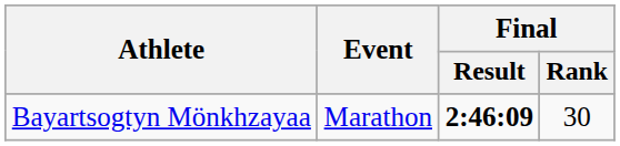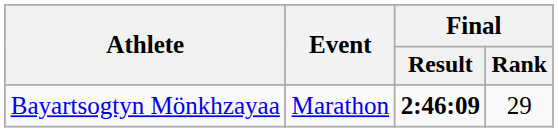 <table class="wikitable" style="font-size:90%">
 <tr>
 <th rowspan="2">Athlete</th>
 <th rowspan="2">Event</th>
 <th colspan="2">Final</th>
 </tr>
 <tr style="font-size:95%">
 <th>Result</th>
 <th>Rank</th>
 </tr>
 <tr align=center>
 <td align=left><a href='#'>Bayartsogtyn Mönkhzayaa</a></td>
 <td align=left><a href='#'>Marathon</a></td>
 <td><strong>2:46:09</strong></td>
-<td>30</td>
+<td>29</td>
 </tr>
 </table>
